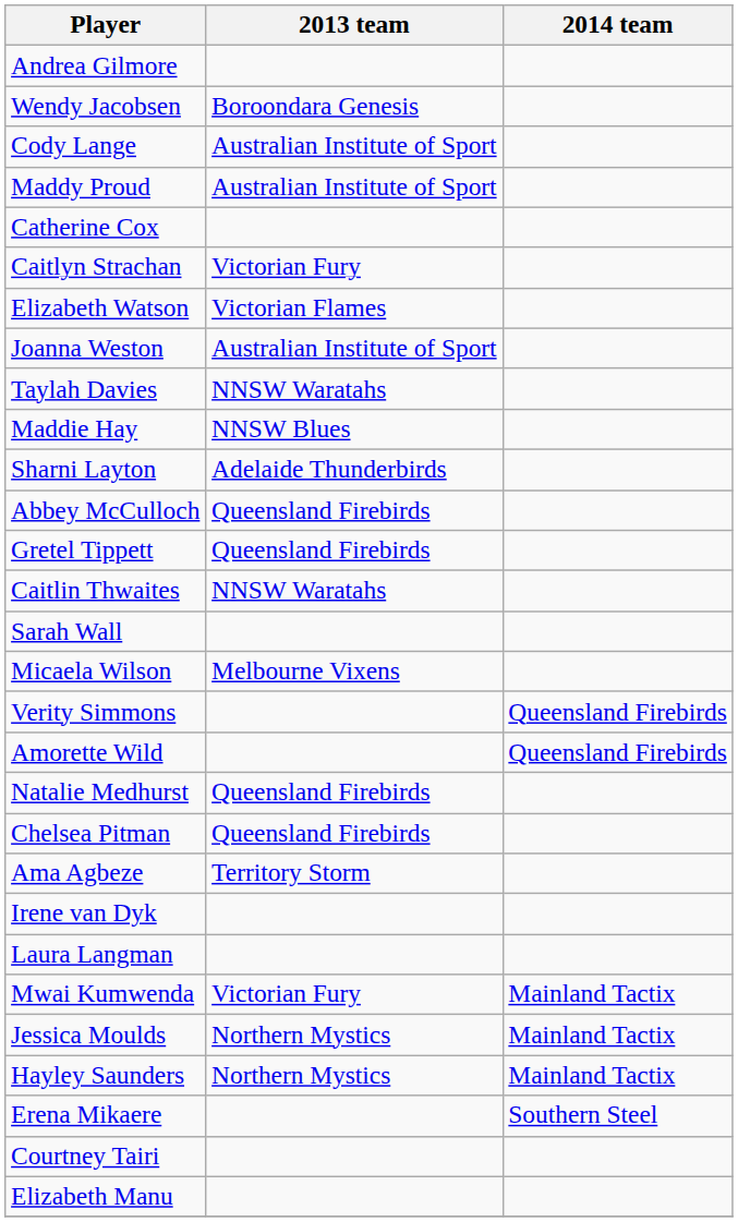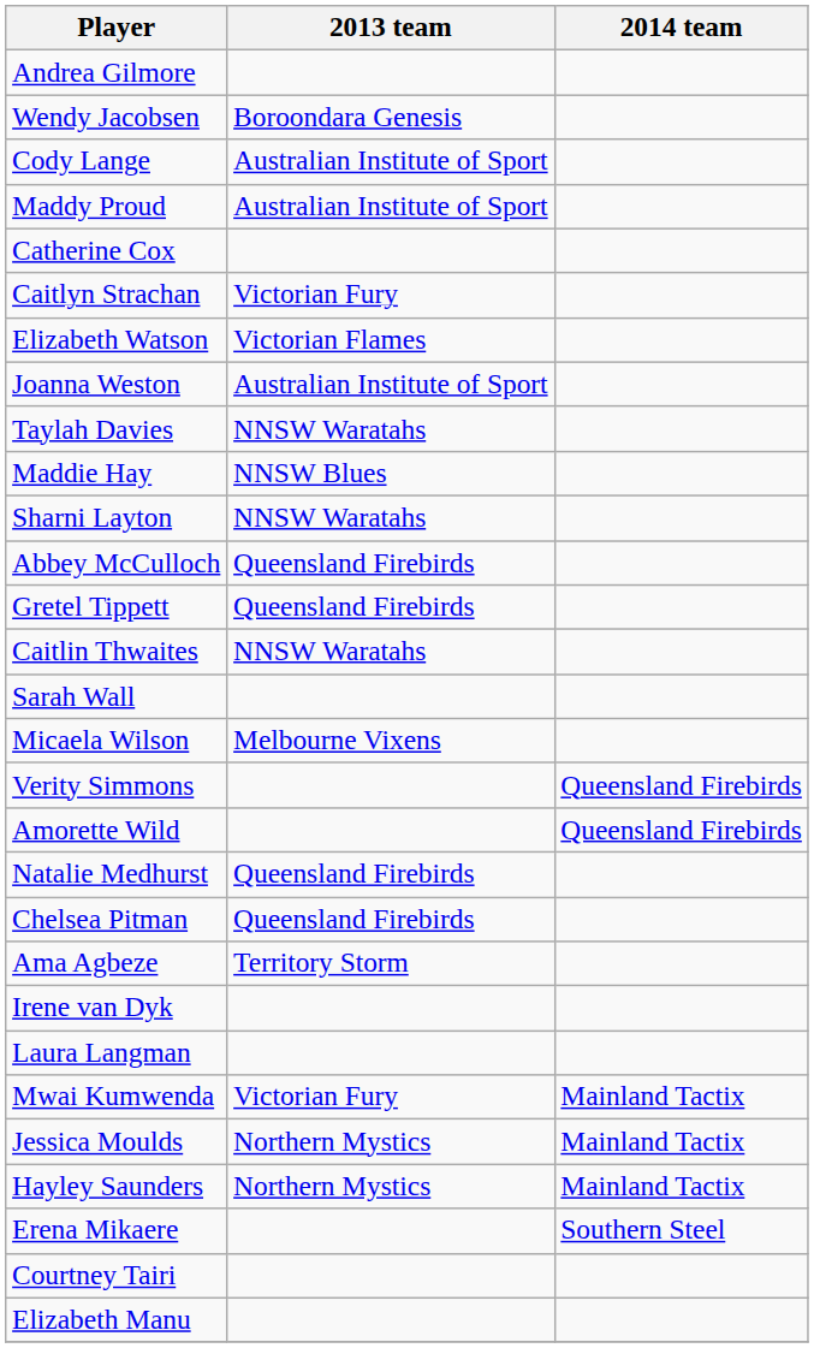 <table class="wikitable collapsible">
 <tr>
 <th>Player</th>
 <th>2013 team</th>
 <th>2014 team</th>
 </tr>
 <tr>
 <td> <a href='#'>Andrea Gilmore</a></td>
 <td> </td>
 <td></td>
 </tr>
 <tr>
 <td> <a href='#'>Wendy Jacobsen</a></td>
 <td><a href='#'>Boroondara Genesis</a></td>
 <td></td>
 </tr>
 <tr>
 <td> <a href='#'>Cody Lange</a></td>
 <td><a href='#'>Australian Institute of Sport</a></td>
 <td></td>
 </tr>
 <tr>
 <td> <a href='#'>Maddy Proud</a></td>
 <td><a href='#'>Australian Institute of Sport</a></td>
 <td></td>
 </tr>
 <tr>
 <td> <a href='#'>Catherine Cox</a></td>
 <td></td>
 <td></td>
 </tr>
 <tr>
 <td> <a href='#'>Caitlyn Strachan</a></td>
 <td><a href='#'>Victorian Fury</a></td>
 <td></td>
 </tr>
 <tr>
 <td> <a href='#'>Elizabeth Watson</a></td>
 <td><a href='#'>Victorian Flames</a></td>
 <td></td>
 </tr>
 <tr>
 <td> <a href='#'>Joanna Weston</a></td>
 <td><a href='#'>Australian Institute of Sport</a></td>
 <td></td>
 </tr>
 <tr>
 <td> <a href='#'>Taylah Davies</a></td>
 <td><a href='#'>NNSW Waratahs</a></td>
 <td></td>
 </tr>
 <tr>
 <td> <a href='#'>Maddie Hay</a></td>
 <td><a href='#'>NNSW Blues</a></td>
 <td></td>
 </tr>
 <tr>
 <td> <a href='#'>Sharni Layton</a></td>
-<td><a href='#'>Adelaide Thunderbirds</a></td>
+<td><a href='#'>NNSW Waratahs</a></td>
 <td></td>
 </tr>
 <tr>
 <td> <a href='#'>Abbey McCulloch</a></td>
 <td><a href='#'>Queensland Firebirds</a></td>
 <td></td>
 </tr>
 <tr>
 <td> <a href='#'>Gretel Tippett</a></td>
 <td><a href='#'>Queensland Firebirds</a></td>
 <td></td>
 </tr>
 <tr>
 <td> <a href='#'>Caitlin Thwaites</a></td>
 <td><a href='#'>NNSW Waratahs</a></td>
 <td></td>
 </tr>
 <tr>
 <td> <a href='#'>Sarah Wall</a></td>
 <td><em></em></td>
 <td></td>
 </tr>
 <tr>
 <td> <a href='#'>Micaela Wilson</a></td>
 <td><a href='#'>Melbourne Vixens</a></td>
 <td></td>
 </tr>
 <tr>
 <td> <a href='#'>Verity Simmons</a></td>
 <td></td>
 <td><a href='#'>Queensland Firebirds</a></td>
 </tr>
 <tr>
 <td> <a href='#'>Amorette Wild</a></td>
 <td></td>
 <td><a href='#'>Queensland Firebirds</a></td>
 </tr>
 <tr>
 <td> <a href='#'>Natalie Medhurst</a></td>
 <td><a href='#'>Queensland Firebirds</a></td>
 <td></td>
 </tr>
 <tr>
 <td> <a href='#'>Chelsea Pitman</a></td>
 <td><a href='#'>Queensland Firebirds</a></td>
 <td></td>
 </tr>
 <tr>
 <td> <a href='#'>Ama Agbeze</a></td>
 <td><a href='#'>Territory Storm</a></td>
 <td></td>
 </tr>
 <tr>
 <td> <a href='#'>Irene van Dyk</a></td>
 <td></td>
 <td></td>
 </tr>
 <tr>
 <td> <a href='#'>Laura Langman</a></td>
 <td></td>
 <td></td>
 </tr>
 <tr>
 <td> <a href='#'>Mwai Kumwenda</a></td>
 <td><a href='#'>Victorian Fury</a></td>
 <td><a href='#'>Mainland Tactix</a></td>
 </tr>
 <tr>
 <td> <a href='#'>Jessica Moulds</a></td>
 <td><a href='#'>Northern Mystics</a></td>
 <td><a href='#'>Mainland Tactix</a></td>
 </tr>
 <tr>
 <td> <a href='#'>Hayley Saunders</a></td>
 <td><a href='#'>Northern Mystics</a></td>
 <td><a href='#'>Mainland Tactix</a></td>
 </tr>
 <tr>
 <td> <a href='#'>Erena Mikaere</a></td>
 <td></td>
 <td><a href='#'>Southern Steel</a></td>
 </tr>
 <tr>
 <td> <a href='#'>Courtney Tairi</a></td>
 <td></td>
 <td></td>
 </tr>
 <tr>
 <td> <a href='#'>Elizabeth Manu</a></td>
 <td><em></em></td>
 <td></td>
 </tr>
 <tr>
 </tr>
 </table>
